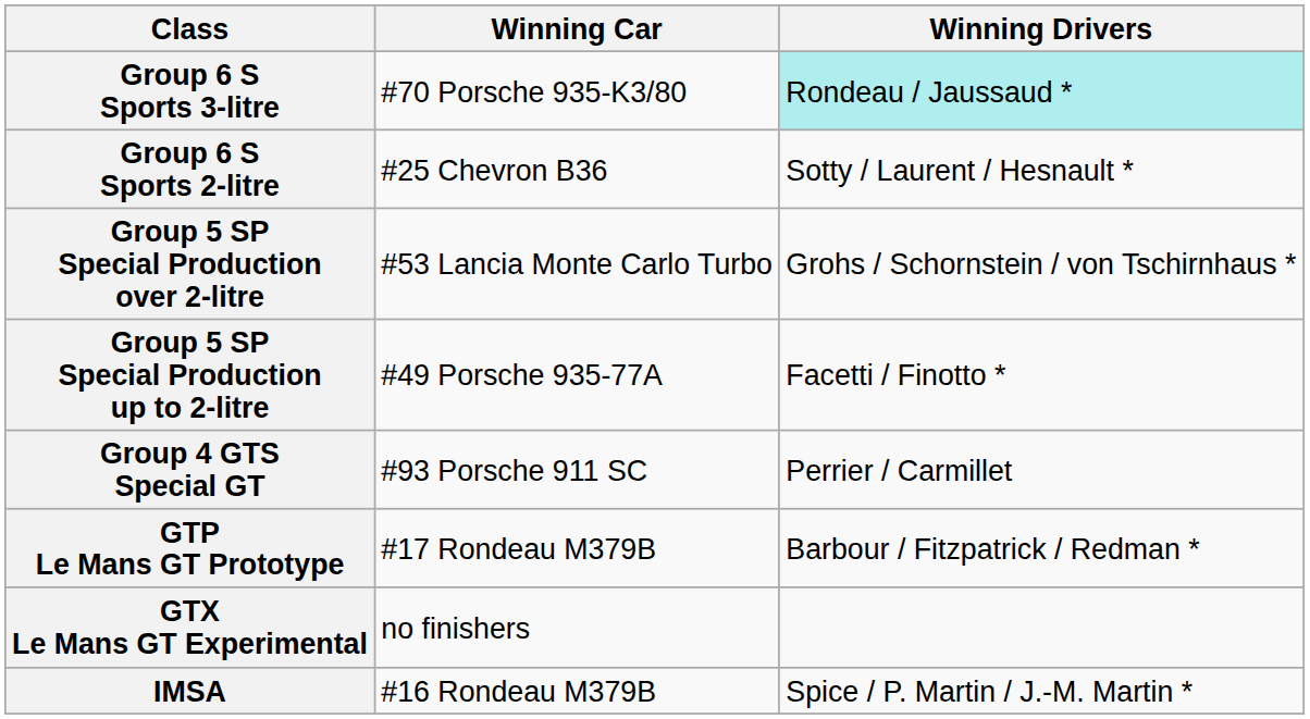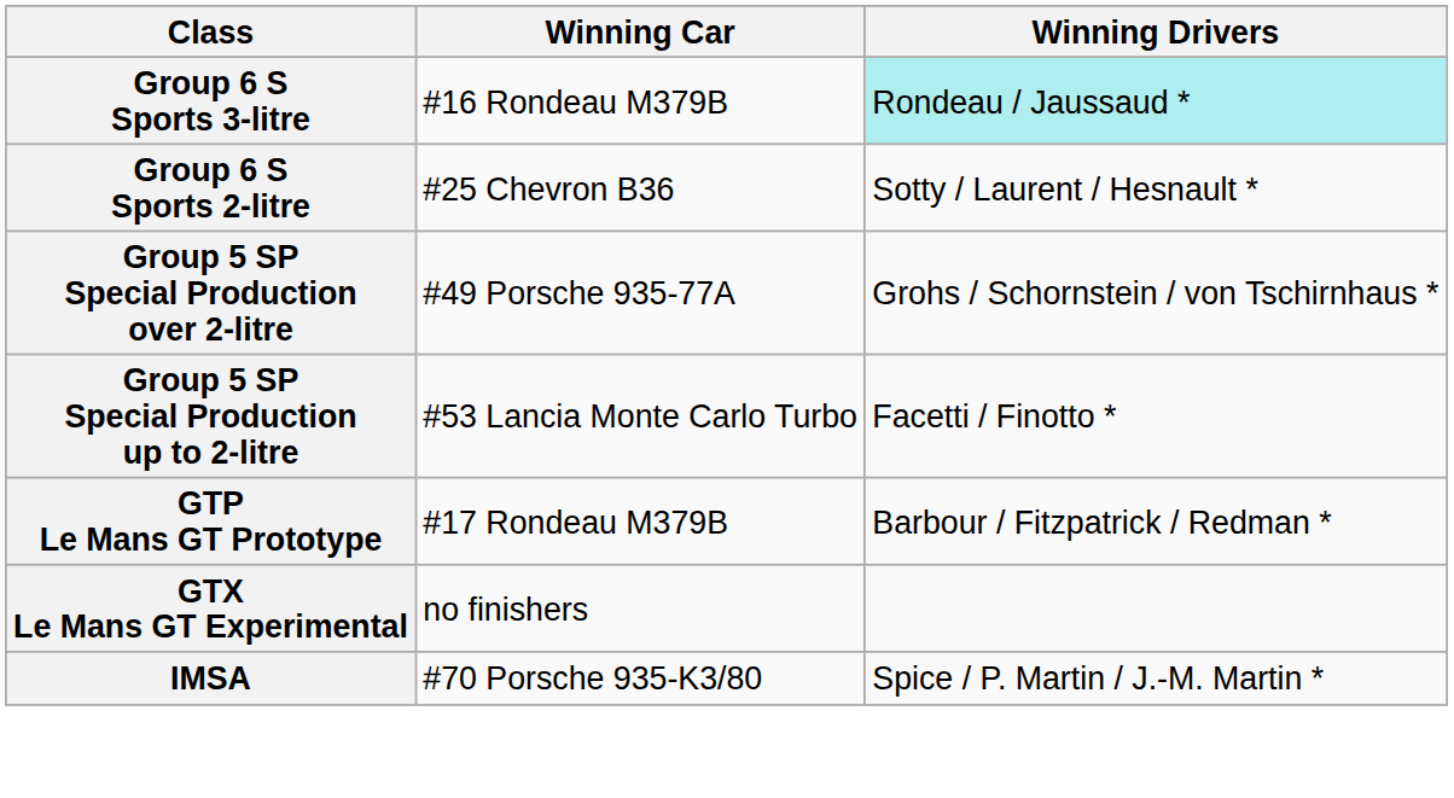 <table class="wikitable" style="font-size: 95%">
 <tr>
 <th>Class</th>
 <th>Winning Car</th>
 <th>Winning Drivers</th>
 </tr>
 <tr>
 <th>Group 6 S<br> Sports 3-litre</th>
-<td>#70 Porsche 935-K3/80</td>
+<td>#16 Rondeau M379B</td>
 <td style="background: paleturquoise;">Rondeau / Jaussaud *</td>
 </tr>
 <tr>
 <th>Group 6 S<br> Sports 2-litre</th>
 <td>#25 Chevron B36</td>
 <td>Sotty / Laurent / Hesnault *</td>
 </tr>
 <tr>
 <th>Group 5 SP<br> Special Production<br>over 2-litre</th>
-<td>#53 Lancia Monte Carlo Turbo</td>
+<td>#49 Porsche 935-77A</td>
 <td>Grohs / Schornstein / von Tschirnhaus *</td>
 </tr>
 <tr>
 <th>Group 5 SP<br> Special Production<br>up to 2-litre</th>
-<td>#49 Porsche 935-77A</td>
+<td>#53 Lancia Monte Carlo Turbo</td>
 <td>Facetti / Finotto *</td>
-</tr>
-<tr>
-<th>Group 4 GTS<br> Special GT</th>
-<td>#93 Porsche 911 SC</td>
-<td>Perrier / Carmillet</td>
 </tr>
 <tr>
 <th>GTP<br> Le Mans GT Prototype</th>
 <td>#17 Rondeau M379B</td>
 <td>Barbour / Fitzpatrick / Redman *</td>
 </tr>
 <tr>
 <th>GTX<br>Le Mans GT Experimental</th>
 <td>no finishers</td>
 <td></td>
 </tr>
 <tr>
 <th>IMSA</th>
-<td>#16 Rondeau M379B</td>
+<td>#70 Porsche 935-K3/80</td>
 <td>Spice / P. Martin / J.-M. Martin *</td>
 </tr>
 </table>
